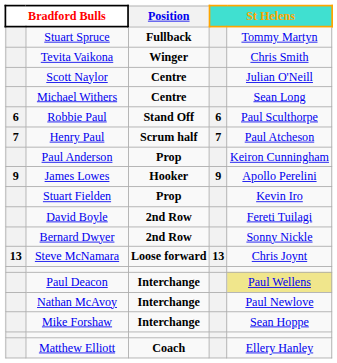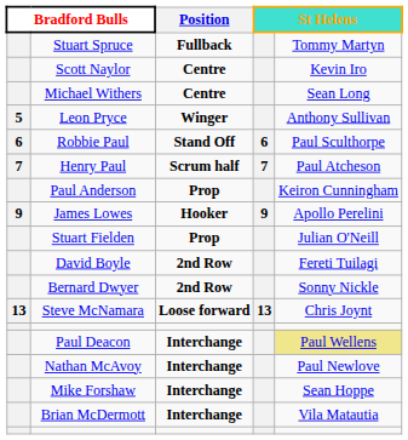 <table class="wikitable" style="float:right; font-size:90%;">
 <tr>
 <th colspan="2"  style="width:138px; background:white; color:red; border:2px solid black;"><strong>Bradford Bulls</strong></th>
 <th><a href='#'>Position</a></th>
 <th colspan="2"  style="width:138px; background:turquoise; color:orange; border:2px solid orange;"><strong>St Helens</strong></th>
 </tr>
 <tr style="text-align:center;">
 <th></th>
 <td> <a href='#'>Stuart Spruce</a></td>
 <td><strong>Fullback</strong></td>
 <th></th>
 <td> <a href='#'>Tommy Martyn</a></td>
 </tr>
-<tr style="text-align:center;">
-<th></th>
-<td> <a href='#'>Tevita Vaikona</a></td>
-<td><strong>Winger</strong></td>
-<th></th>
-<td> <a href='#'>Chris Smith</a></td>
-</tr>
 <tr style="text-align:center;"|>
 <th></th>
 <td><a href='#'>Scott Naylor</a></td>
 <td style="text-align:center;"><strong>Centre</strong></td>
 <th></th>
-<td> <a href='#'>Julian O'Neill</a></td>
+<td>  <a href='#'>Kevin Iro</a></td>
 </tr>
 <tr style="text-align:center;">
 <th></th>
 <td> <a href='#'>Michael Withers</a></td>
 <td><strong>Centre</strong></td>
 <th></th>
 <td> <a href='#'>Sean Long</a></td>
+</tr>
+<tr style="text-align:center;"|>
+<th>5</th>
+<td>  <a href='#'>Leon Pryce</a></td>
+<td><strong>Winger</strong></td>
+<th></th>
+<td> <a href='#'>Anthony Sullivan</a></td>
 </tr>
 <tr style="text-align:center;">
 <th>6</th>
 <td> <a href='#'>Robbie Paul</a></td>
 <td><strong>Stand Off</strong></td>
 <th>6</th>
 <td> <a href='#'>Paul Sculthorpe</a></td>
 </tr>
 <tr style="text-align:center;">
 <th>7</th>
 <td> <a href='#'>Henry Paul</a></td>
 <td><strong>Scrum half</strong></td>
 <th>7</th>
 <td> <a href='#'>Paul Atcheson</a></td>
 </tr>
 <tr style="text-align:center;"|>
 <th></th>
 <td> <a href='#'>Paul Anderson</a></td>
 <td><strong>Prop</strong></td>
 <th></th>
 <td> <a href='#'>Keiron Cunningham</a></td>
 </tr>
 <tr style="text-align:center;">
 <th>9</th>
 <td> <a href='#'>James Lowes</a></td>
 <td><strong>Hooker</strong></td>
 <th>9</th>
 <td> <a href='#'>Apollo Perelini</a></td>
 </tr>
 <tr style="text-align:center;">
 <th></th>
 <td> <a href='#'>Stuart Fielden</a></td>
 <td><strong>Prop</strong></td>
 <th></th>
-<td>  <a href='#'>Kevin Iro</a></td>
+<td> <a href='#'>Julian O'Neill</a></td>
 </tr>
 <tr style="text-align:center;">
 <th></th>
 <td> <a href='#'>David Boyle</a></td>
 <td><strong>2nd Row</strong></td>
 <th></th>
 <td> <a href='#'>Fereti Tuilagi</a></td>
 </tr>
 <tr style="text-align:center;">
 <th></th>
 <td> <a href='#'>Bernard Dwyer</a></td>
 <td><strong>2nd Row</strong></td>
 <th></th>
 <td> <a href='#'>Sonny Nickle</a></td>
 </tr>
 <tr style="text-align:center;">
 <th>13</th>
 <td> <a href='#'>Steve McNamara</a></td>
 <td><strong>Loose forward</strong></td>
 <th>13</th>
 <td> <a href='#'>Chris Joynt</a></td>
 </tr>
 <tr style="text-align:center;">
 <th></th>
 <td></td>
 <td></td>
 <th></th>
 <td></td>
 </tr>
 <tr style="text-align:center;">
 <th></th>
 <td> <a href='#'>Paul Deacon</a></td>
 <td><strong>Interchange</strong></td>
 <th></th>
 <td style="background: khaki;"> <a href='#'>Paul Wellens</a></td>
 </tr>
 <tr style="text-align:center;">
 <th></th>
 <td> <a href='#'>Nathan McAvoy</a></td>
 <td><strong>Interchange</strong></td>
 <th></th>
 <td> <a href='#'>Paul Newlove</a></td>
 </tr>
 <tr style="text-align:center;">
 <th></th>
 <td> <a href='#'>Mike Forshaw</a></td>
 <td><strong>Interchange</strong></td>
 <th></th>
 <td>  <a href='#'>Sean Hoppe</a></td>
 </tr>
 <tr style="text-align:center;">
 <th></th>
+<td> <a href='#'>Brian McDermott</a></td>
+<td><strong>Interchange</strong></td>
+<th></th>
+<td> <a href='#'>Vila Matautia</a></td>
+</tr>
+<tr style="text-align:center;">
+<th></th>
 <td></td>
 <td></td>
 <th></th>
 <td></td>
 </tr>
-<tr style="text-align:center;">
-<th></th>
-<td> <a href='#'>Matthew Elliott</a></td>
-<td><strong>Coach</strong></td>
-<th></th>
-<td> <a href='#'>Ellery Hanley</a></td>
-</tr>
 </table>
